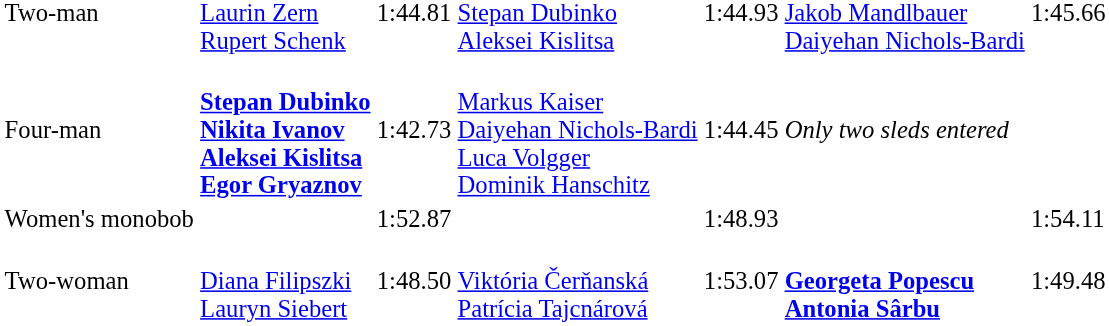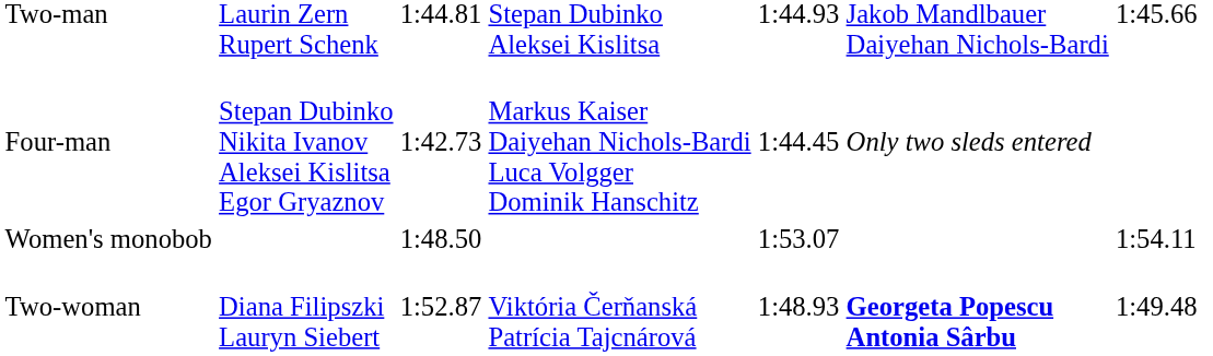 <table>
 <tr>
 <td>Two-man</td>
 <td><br><a href='#'>Laurin Zern</a><br><a href='#'>Rupert Schenk</a></td>
 <td>1:44.81</td>
 <td><br><a href='#'>Stepan Dubinko</a><br><a href='#'>Aleksei Kislitsa</a></td>
 <td>1:44.93</td>
 <td><br><a href='#'>Jakob Mandlbauer</a><br><a href='#'>Daiyehan Nichols-Bardi</a></td>
 <td>1:45.66</td>
 </tr>
 <tr>
 <td>Four-man</td>
-<td><strong><br><a href='#'>Stepan Dubinko</a><br><a href='#'>Nikita Ivanov</a><br><a href='#'>Aleksei Kislitsa</a><br><a href='#'>Egor Gryaznov</a></strong></td>
+<td><br><a href='#'>Stepan Dubinko</a><br><a href='#'>Nikita Ivanov</a><br><a href='#'>Aleksei Kislitsa</a><br><a href='#'>Egor Gryaznov</a></td>
 <td>1:42.73</td>
 <td><br><a href='#'>Markus Kaiser</a><br><a href='#'>Daiyehan Nichols-Bardi</a><br><a href='#'>Luca Volgger</a><br><a href='#'>Dominik Hanschitz</a></td>
 <td>1:44.45</td>
 <td colspan=2><em>Only two sleds entered</em></td>
 </tr>
 <tr>
 <td>Women's monobob</td>
 <td></td>
-<td>1:52.87</td>
+<td>1:48.50</td>
 <td></td>
-<td>1:48.93</td>
+<td>1:53.07</td>
 <td></td>
 <td>1:54.11</td>
 </tr>
 <tr>
 <td>Two-woman</td>
 <td><br><a href='#'>Diana Filipszki</a><br><a href='#'>Lauryn Siebert</a></td>
-<td>1:48.50</td>
+<td>1:52.87</td>
 <td><br><a href='#'>Viktória Čerňanská</a><br><a href='#'>Patrícia Tajcnárová</a></td>
-<td>1:53.07</td>
+<td>1:48.93</td>
 <td><strong><br><a href='#'>Georgeta Popescu</a><br><a href='#'>Antonia Sârbu</a></strong></td>
 <td>1:49.48</td>
 </tr>
 </table>
